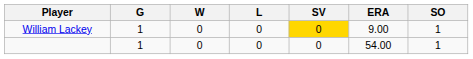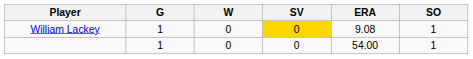 <table class="wikitable sortable">
 <tr>
 <th bgcolor="#DDDDFF" width="16%">Player</th>
 <th bgcolor="#DDDDFF" width="9%">G</th>
 <th bgcolor="#DDDDFF" width="9%">W</th>
-<th bgcolor="#DDDDFF" width="9%">L</th>
 <th bgcolor="#DDDDFF" width="9%">SV</th>
 <th bgcolor="#DDDDFF" width="9%">ERA</th>
 <th bgcolor="#DDDDFF" width="9%">SO</th>
 </tr>
 <tr align="center">
 <td><a href='#'>William Lackey</a></td>
 <td>1</td>
 <td>0</td>
-<td>0</td>
 <td style="background: gold;">0</td>
-<td>9.00</td>
+<td>9.08</td>
 <td>1</td>
 </tr>
 <tr align="center">
 <td></td>
 <td>1</td>
 <td>0</td>
 <td>0</td>
-<td>0</td>
 <td>54.00</td>
 <td>1</td>
 </tr>
 </table>
